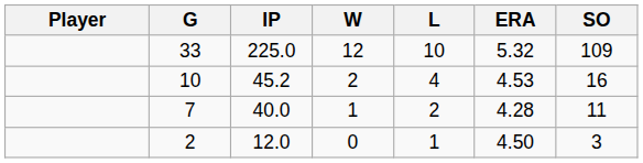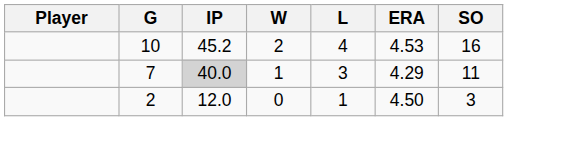 <table class="wikitable sortable">
 <tr>
 <th bgcolor="#DDDDFF" width="16%">Player</th>
 <th bgcolor="#DDDDFF" width="9%">G</th>
 <th bgcolor="#DDDDFF" width="9%">IP</th>
 <th bgcolor="#DDDDFF" width="9%">W</th>
 <th bgcolor="#DDDDFF" width="9%">L</th>
 <th bgcolor="#DDDDFF" width="9%">ERA</th>
 <th bgcolor="#DDDDFF" width="9%">SO</th>
-</tr>
-<tr align="center">
-<td></td>
-<td>33</td>
-<td>225.0</td>
-<td>12</td>
-<td>10</td>
-<td>5.32</td>
-<td>109</td>
 </tr>
 <tr align="center">
 <td></td>
 <td>10</td>
 <td>45.2</td>
 <td>2</td>
 <td>4</td>
 <td>4.53</td>
 <td>16</td>
 </tr>
 <tr align="center">
 <td></td>
 <td>7</td>
-<td>40.0</td>
+<td style="background: lightgrey;">40.0</td>
 <td>1</td>
-<td>2</td>
-<td>4.28</td>
+<td>3</td>
+<td>4.29</td>
 <td>11</td>
 </tr>
 <tr align="center">
 <td></td>
 <td>2</td>
 <td>12.0</td>
 <td>0</td>
 <td>1</td>
 <td>4.50</td>
 <td>3</td>
 </tr>
 </table>
